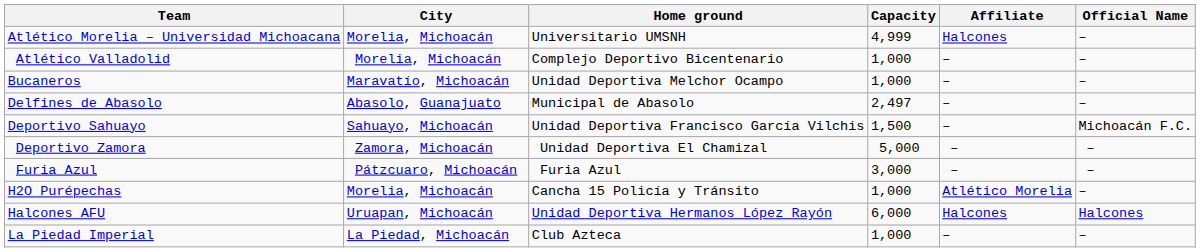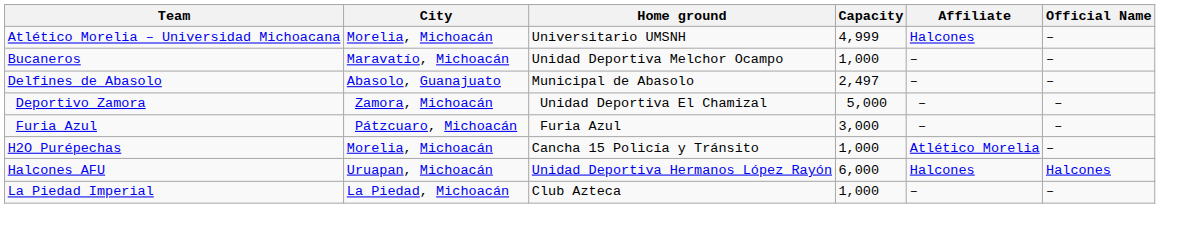 <table class="wikitable sortable">
 <tr>
 <th>Team</th>
 <th>City</th>
 <th>Home ground</th>
 <th>Capacity</th>
 <th>Affiliate</th>
 <th>Official Name</th>
 </tr>
 <tr>
 <td><a href='#'>Atlético Morelia – Universidad Michoacana</a></td>
 <td><a href='#'>Morelia</a>, <a href='#'>Michoacán</a></td>
 <td>Universitario UMSNH</td>
 <td>4,999</td>
 <td><a href='#'>Halcones</a></td>
 <td>–</td>
 </tr>
 <tr>
-<td> <a href='#'>Atlético Valladolid</a> </td>
-<td> <a href='#'>Morelia</a>, <a href='#'>Michoacán</a> </td>
-<td>Complejo Deportivo Bicentenario</td>
-<td>1,000</td>
-<td>–</td>
-<td>–</td>
-</tr>
-<tr>
 <td><a href='#'>Bucaneros</a></td>
 <td><a href='#'>Maravatío</a>, <a href='#'>Michoacán</a></td>
 <td>Unidad Deportiva Melchor Ocampo</td>
 <td>1,000</td>
 <td>–</td>
 <td>–</td>
 </tr>
 <tr>
 <td><a href='#'>Delfines de Abasolo</a></td>
 <td><a href='#'>Abasolo</a>, <a href='#'>Guanajuato</a></td>
 <td>Municipal de Abasolo</td>
 <td>2,497</td>
 <td>–</td>
 <td>–</td>
-</tr>
-<tr>
-<td><a href='#'>Deportivo Sahuayo</a></td>
-<td><a href='#'>Sahuayo</a>, <a href='#'>Michoacán</a></td>
-<td>Unidad Deportiva Francisco García Vilchis</td>
-<td>1,500</td>
-<td>–</td>
-<td>Michoacán F.C.</td>
 </tr>
 <tr>
 <td> <a href='#'>Deportivo Zamora</a> </td>
 <td> <a href='#'>Zamora</a>, <a href='#'>Michoacán</a> </td>
 <td> Unidad Deportiva El Chamizal </td>
 <td> 5,000 </td>
 <td> – </td>
 <td> –</td>
 </tr>
 <tr>
 <td> <a href='#'>Furia Azul</a> </td>
 <td> <a href='#'>Pátzcuaro</a>, <a href='#'>Michoacán</a> </td>
 <td> Furia Azul </td>
 <td>3,000</td>
 <td> – </td>
 <td> –</td>
 </tr>
 <tr>
 <td><a href='#'>H2O Purépechas</a></td>
 <td><a href='#'>Morelia</a>, <a href='#'>Michoacán</a></td>
 <td>Cancha 15 Policía y Tránsito</td>
 <td>1,000</td>
 <td><a href='#'>Atlético Morelia</a></td>
 <td>–</td>
 </tr>
 <tr>
 <td><a href='#'>Halcones AFU</a></td>
 <td><a href='#'>Uruapan</a>, <a href='#'>Michoacán</a></td>
 <td><a href='#'>Unidad Deportiva Hermanos López Rayón</a></td>
 <td>6,000</td>
 <td><a href='#'>Halcones</a></td>
 <td><a href='#'>Halcones</a></td>
 </tr>
 <tr>
 <td><a href='#'>La Piedad Imperial</a></td>
 <td><a href='#'>La Piedad</a>, <a href='#'>Michoacán</a></td>
 <td>Club Azteca</td>
 <td>1,000</td>
 <td>– </td>
 <td>–</td>
 </tr>
 </table>
